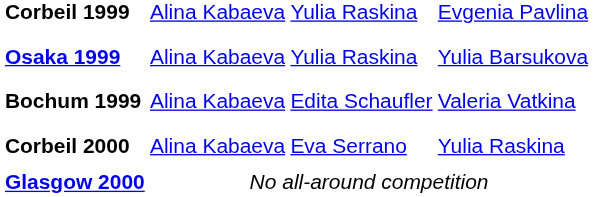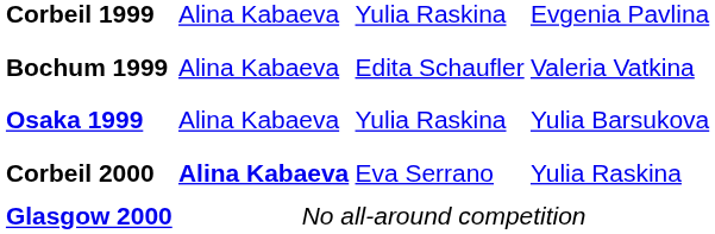 <table>
 <tr>
 <th scope=row style="text-align:left">Corbeil 1999 </th>
 <td style="height:30px;"> <a href='#'>Alina Kabaeva</a></td>
 <td style="height:30px;"> <a href='#'>Yulia Raskina</a></td>
 <td style="height:30px;"> <a href='#'>Evgenia Pavlina</a></td>
 </tr>
 <tr>
+<th scope=row style="text-align:left">Bochum 1999 </th>
+<td style="height:30px;"> <a href='#'>Alina Kabaeva</a></td>
+<td style="height:30px;"> <a href='#'>Edita Schaufler</a></td>
+<td style="height:30px;"> <a href='#'>Valeria Vatkina</a></td>
+</tr>
+<tr>
 <th scope=row style="text-align:left"><a href='#'>Osaka 1999</a></th>
 <td style="height:30px;"> <a href='#'>Alina Kabaeva</a></td>
 <td style="height:30px;"> <a href='#'>Yulia Raskina</a></td>
 <td style="height:30px;"> <a href='#'>Yulia Barsukova</a></td>
 </tr>
 <tr>
-<th scope=row style="text-align:left">Bochum 1999 </th>
-<td style="height:30px;"> <a href='#'>Alina Kabaeva</a></td>
-<td style="height:30px;"> <a href='#'>Edita Schaufler</a></td>
-<td style="height:30px;"> <a href='#'>Valeria Vatkina</a></td>
-</tr>
-<tr>
 <th scope=row style="text-align:left">Corbeil 2000 </th>
-<td style="height:30px;"> <a href='#'>Alina Kabaeva</a></td>
+<td style="height:30px;"><strong> <a href='#'>Alina Kabaeva</a></strong></td>
 <td style="height:30px;"> <a href='#'>Eva Serrano</a></td>
 <td style="height:30px;"> <a href='#'>Yulia Raskina</a></td>
 </tr>
 <tr>
 <th scope=row style="text-align:left"><a href='#'>Glasgow 2000</a></th>
 <td colspan=3 align=center><em>No all-around competition</em></td>
 </tr>
 </table>
